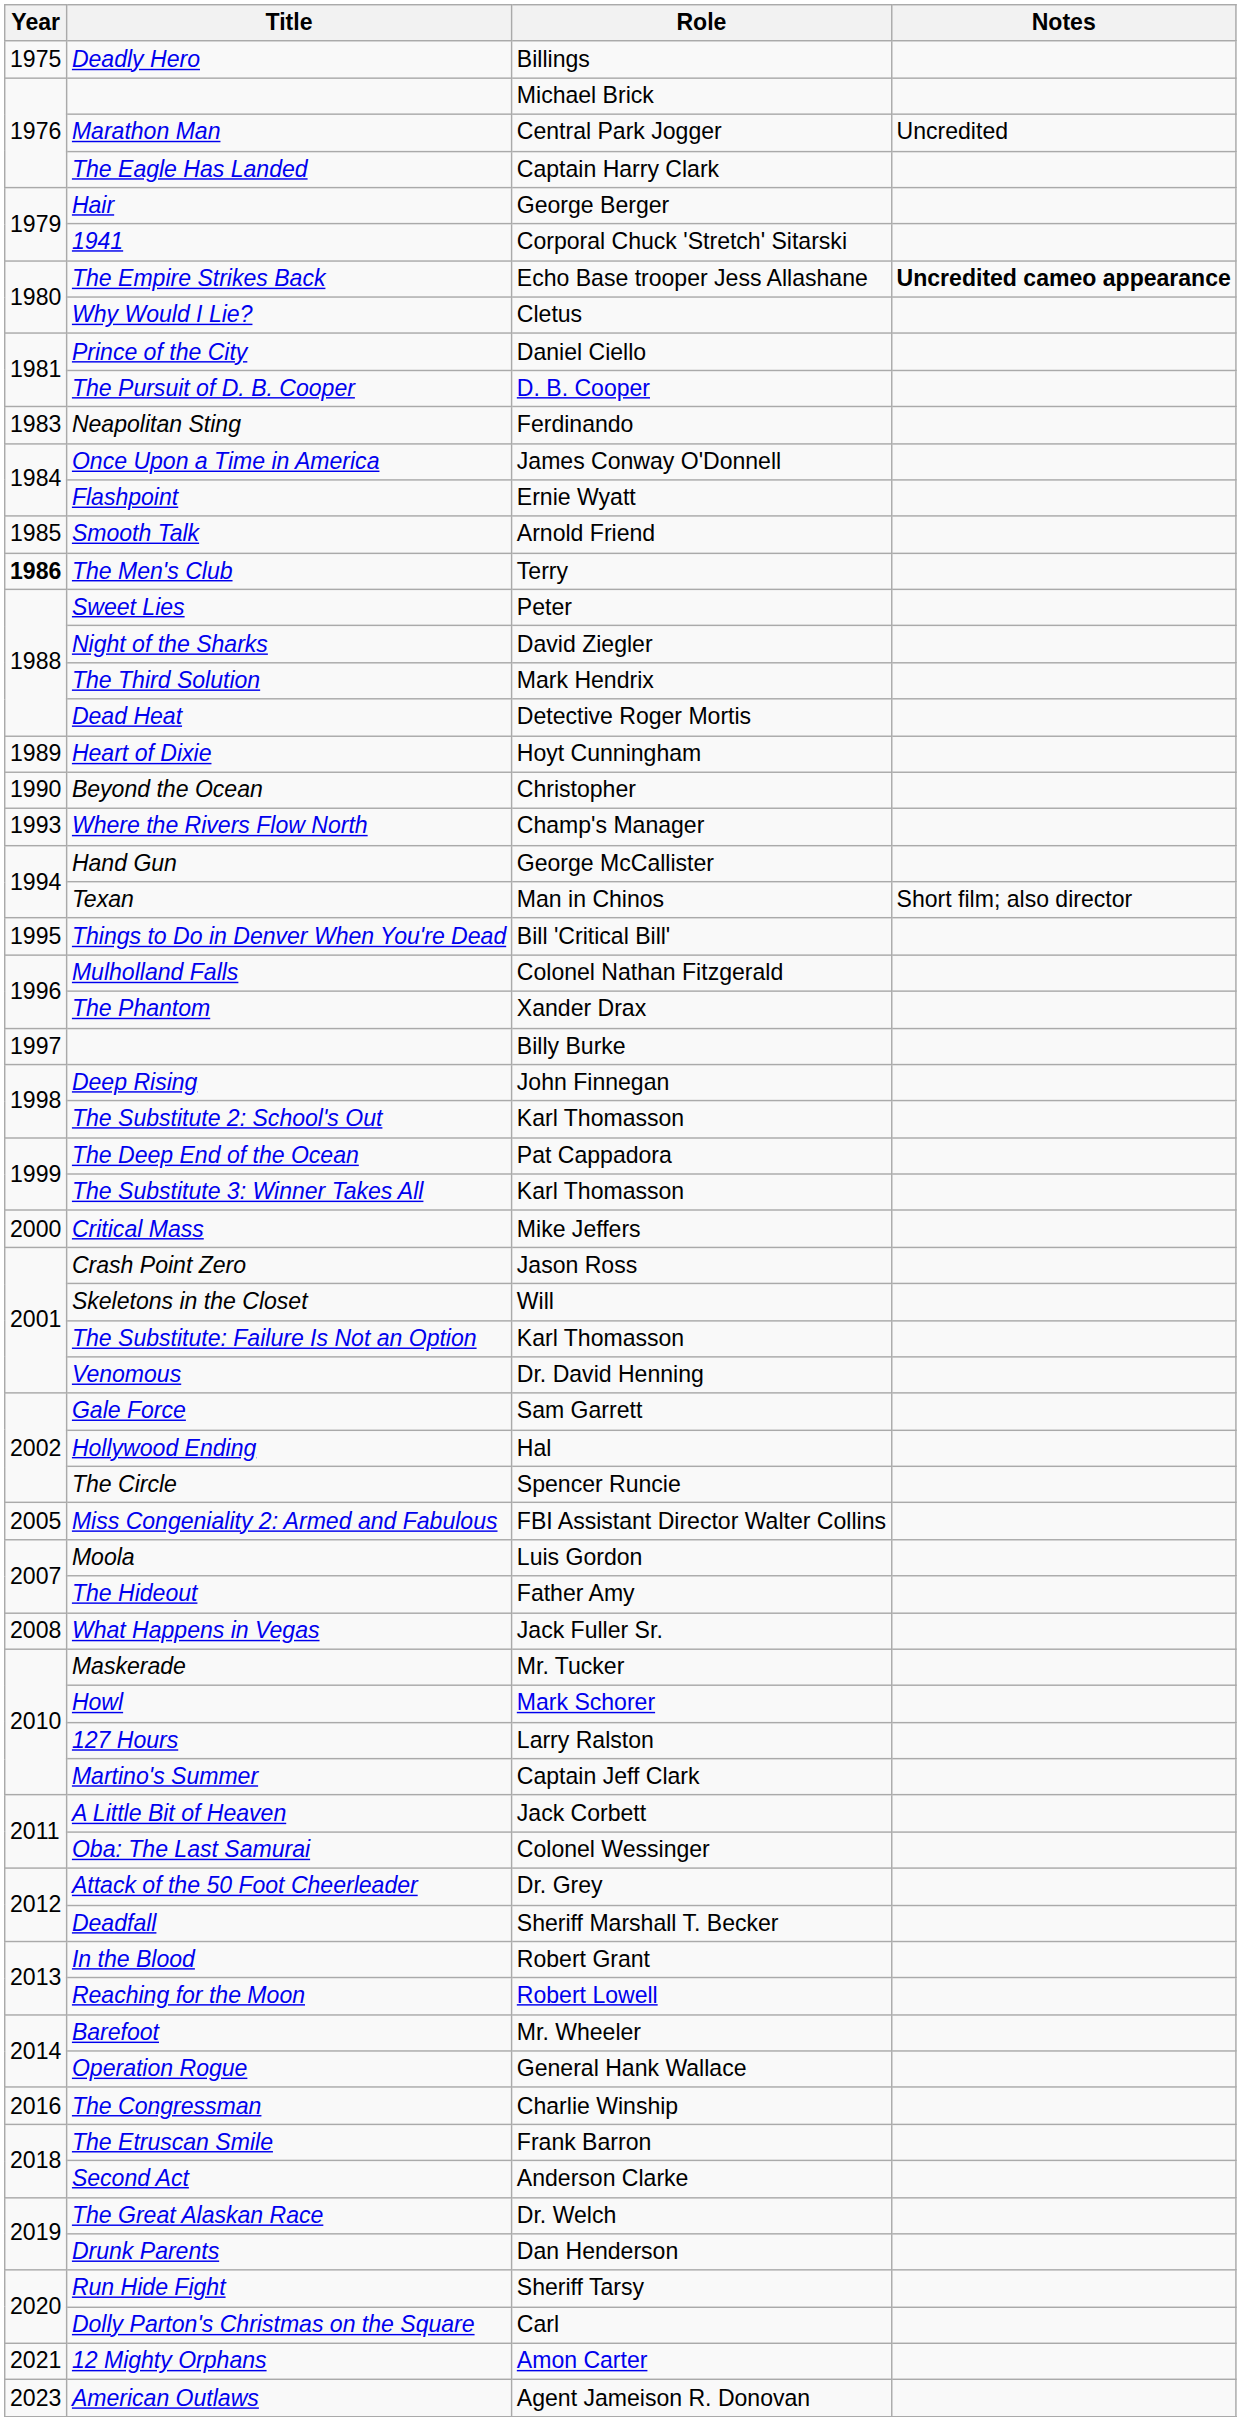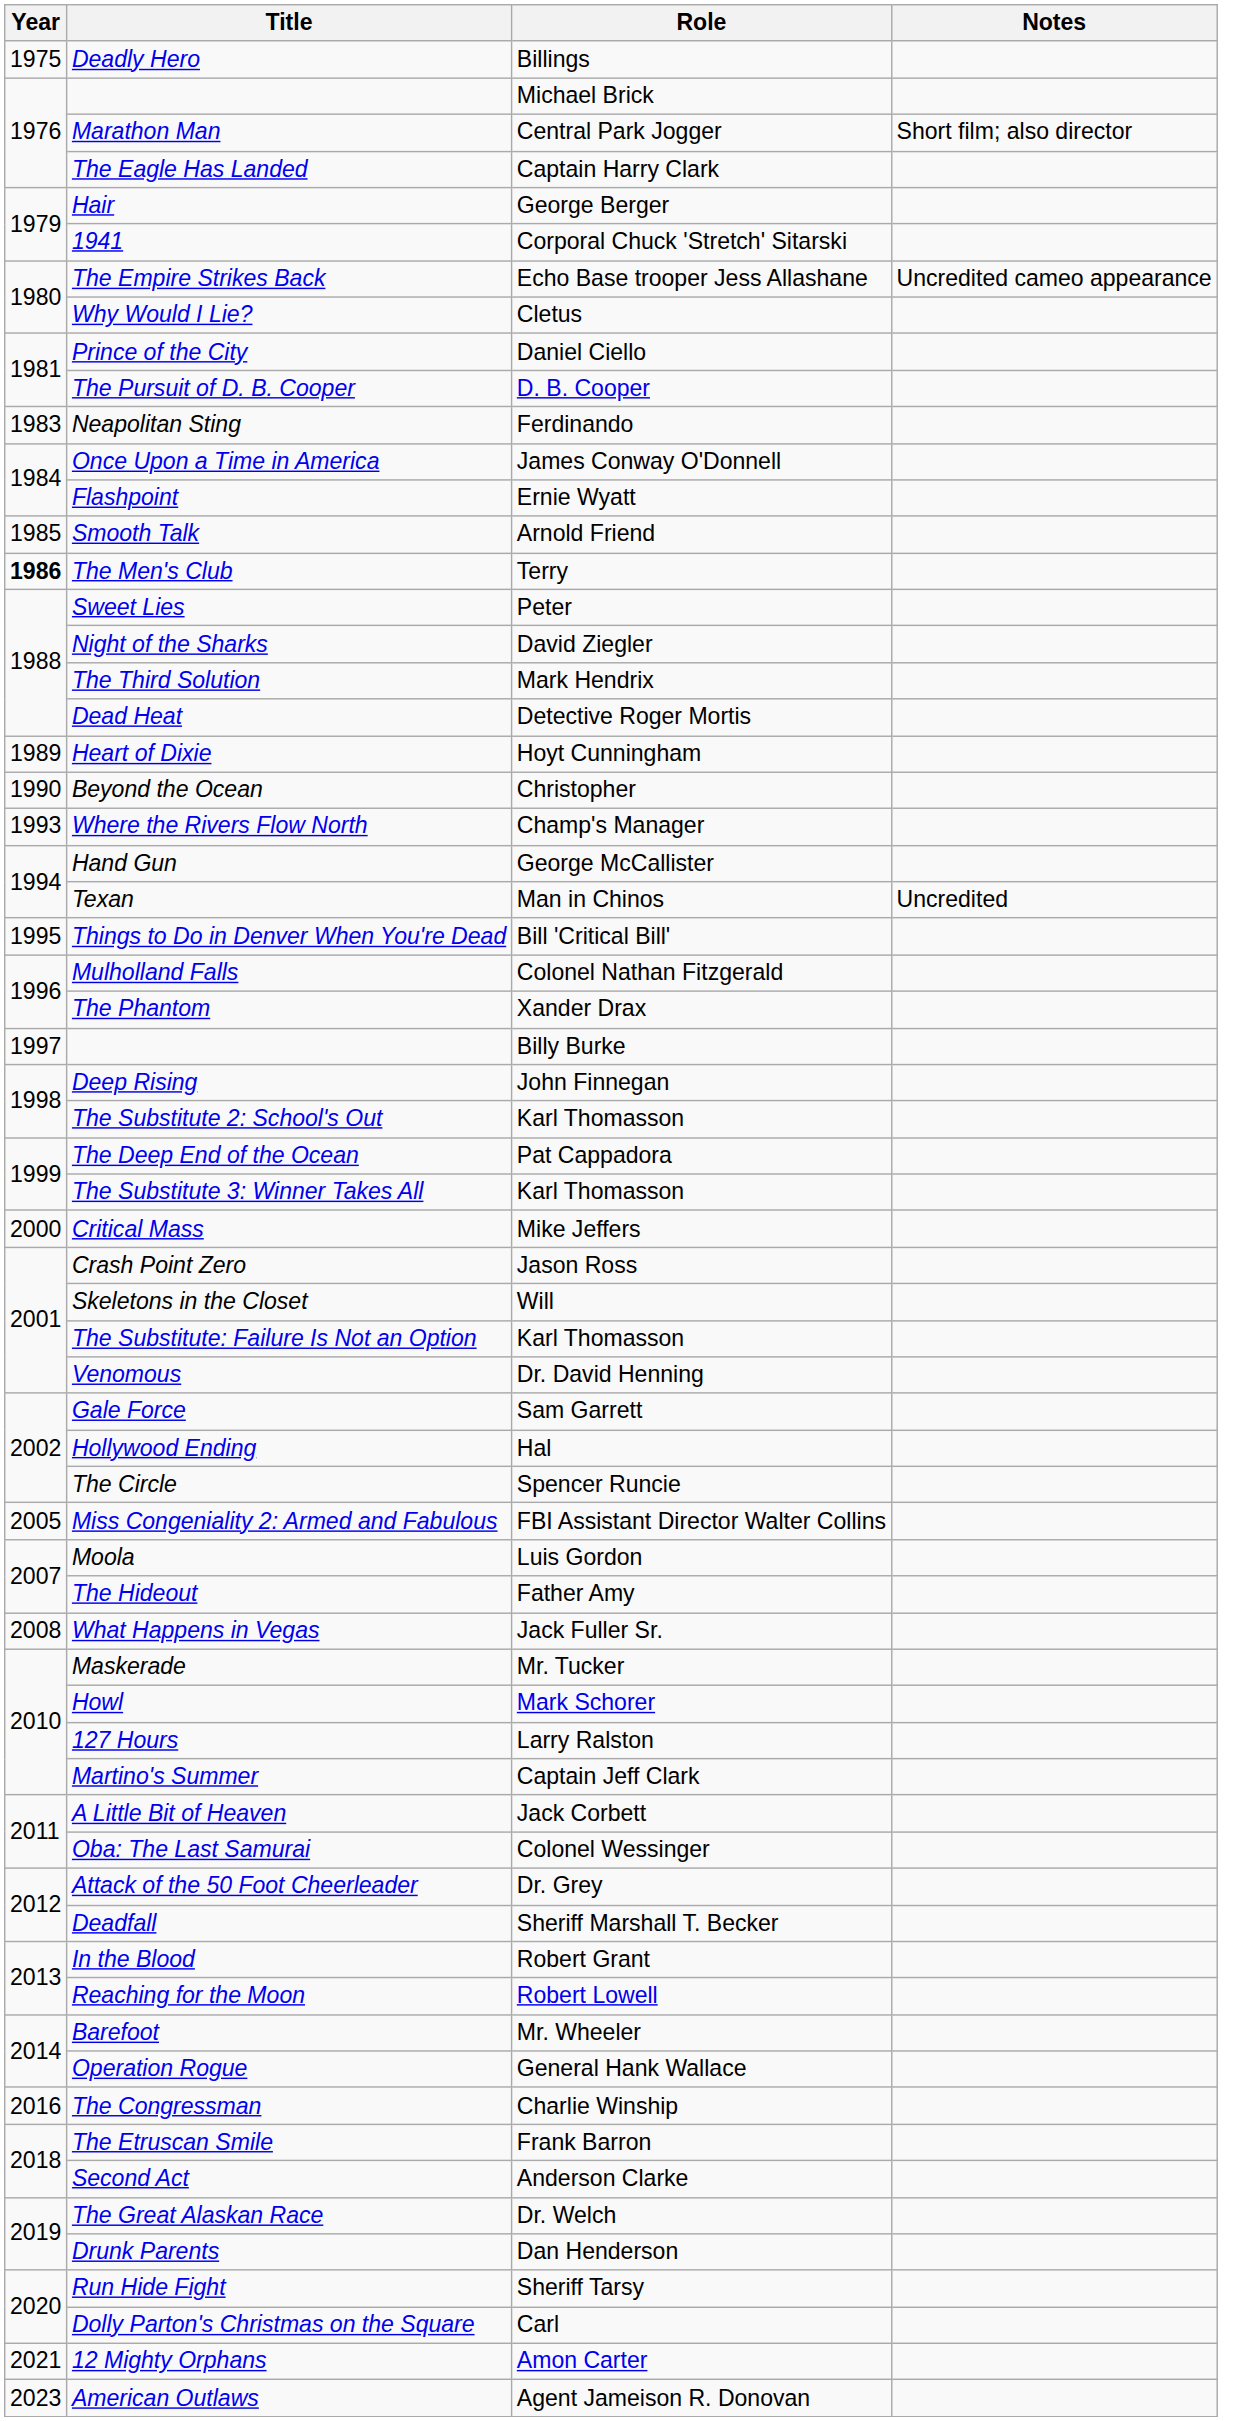 <table class="wikitable sortable">
 <tr>
 <th scope="col">Year</th>
 <th scope="col">Title</th>
 <th scope="col">Role</th>
 <th scope="col" class="unsortable">Notes</th>
 </tr>
 <tr>
 <td>1975</td>
 <td scope="row"><em><a href='#'>Deadly Hero</a></em></td>
 <td>Billings</td>
 <td></td>
 </tr>
 <tr>
 <td rowspan=3>1976</td>
 <td scope="row"><em></em></td>
 <td>Michael Brick</td>
 <td></td>
 </tr>
 <tr>
 <td scope="row"><em><a href='#'>Marathon Man</a></em></td>
 <td>Central Park Jogger</td>
-<td>Uncredited</td>
+<td>Short film; also director</td>
 </tr>
 <tr>
 <td scope="row"><em><a href='#'>The Eagle Has Landed</a></em></td>
 <td>Captain Harry Clark</td>
 <td></td>
 </tr>
 <tr>
 <td rowspan=2>1979</td>
 <td scope="row"><em><a href='#'>Hair</a></em></td>
 <td>George Berger</td>
 <td></td>
 </tr>
 <tr>
 <td scope="row"><em><a href='#'>1941</a></em></td>
 <td>Corporal Chuck 'Stretch' Sitarski</td>
 <td></td>
 </tr>
 <tr>
 <td rowspan=2>1980</td>
 <td scope="row"><em><a href='#'>The Empire Strikes Back</a></em></td>
 <td>Echo Base trooper Jess Allashane</td>
-<td><strong>Uncredited cameo appearance</strong></td>
+<td>Uncredited cameo appearance</td>
 </tr>
 <tr>
 <td scope="row"><em><a href='#'>Why Would I Lie?</a></em></td>
 <td>Cletus</td>
 <td></td>
 </tr>
 <tr>
 <td rowspan=2>1981</td>
 <td scope="row"><em><a href='#'>Prince of the City</a></em></td>
 <td>Daniel Ciello</td>
 <td></td>
 </tr>
 <tr>
 <td scope="row"><em><a href='#'>The Pursuit of D. B. Cooper</a></em></td>
 <td><a href='#'>D. B. Cooper</a></td>
 <td></td>
 </tr>
 <tr>
 <td>1983</td>
 <td scope="row"><em>Neapolitan Sting</em></td>
 <td>Ferdinando</td>
 <td></td>
 </tr>
 <tr>
 <td rowspan=2>1984</td>
 <td scope="row"><em><a href='#'>Once Upon a Time in America</a></em></td>
 <td>James Conway O'Donnell</td>
 <td></td>
 </tr>
 <tr>
 <td scope="row"><em><a href='#'>Flashpoint</a></em></td>
 <td>Ernie Wyatt</td>
 <td></td>
 </tr>
 <tr>
 <td>1985</td>
 <td scope="row"><em><a href='#'>Smooth Talk</a></em></td>
 <td>Arnold Friend</td>
 <td></td>
 </tr>
 <tr>
 <td><strong>1986</strong></td>
 <td scope="row"><em><a href='#'>The Men's Club</a></em></td>
 <td>Terry</td>
 <td></td>
 </tr>
 <tr>
 <td rowspan=4>1988</td>
 <td scope="row"><em><a href='#'>Sweet Lies</a></em></td>
 <td>Peter</td>
 <td></td>
 </tr>
 <tr>
 <td scope="row"><em><a href='#'>Night of the Sharks</a></em></td>
 <td>David Ziegler</td>
 <td></td>
 </tr>
 <tr>
 <td scope="row"><em><a href='#'>The Third Solution</a></em></td>
 <td>Mark Hendrix</td>
 <td></td>
 </tr>
 <tr>
 <td scope="row"><em><a href='#'>Dead Heat</a></em></td>
 <td>Detective Roger Mortis</td>
 <td></td>
 </tr>
 <tr>
 <td>1989</td>
 <td scope="row"><em><a href='#'>Heart of Dixie</a></em></td>
 <td>Hoyt Cunningham</td>
 <td></td>
 </tr>
 <tr>
 <td>1990</td>
 <td scope="row"><em>Beyond the Ocean</em></td>
 <td>Christopher</td>
 <td></td>
 </tr>
 <tr>
 <td>1993</td>
 <td scope="row"><em><a href='#'>Where the Rivers Flow North</a></em></td>
 <td>Champ's Manager</td>
 <td></td>
 </tr>
 <tr>
 <td rowspan=2>1994</td>
 <td scope="row"><em>Hand Gun</em></td>
 <td>George McCallister</td>
 <td></td>
 </tr>
 <tr>
 <td scope="row"><em>Texan</em></td>
 <td>Man in Chinos</td>
-<td>Short film; also director</td>
+<td>Uncredited</td>
 </tr>
 <tr>
 <td>1995</td>
 <td scope="row"><em><a href='#'>Things to Do in Denver When You're Dead</a></em></td>
 <td>Bill 'Critical Bill'</td>
 <td></td>
 </tr>
 <tr>
 <td rowspan=2>1996</td>
 <td scope="row"><em><a href='#'>Mulholland Falls</a></em></td>
 <td>Colonel Nathan Fitzgerald</td>
 <td></td>
 </tr>
 <tr>
 <td scope="row"><em><a href='#'>The Phantom</a></em></td>
 <td>Xander Drax</td>
 <td></td>
 </tr>
 <tr>
 <td>1997</td>
 <td scope="row"><em></em></td>
 <td>Billy Burke</td>
 <td></td>
 </tr>
 <tr>
 <td rowspan=2>1998</td>
 <td scope="row"><em><a href='#'>Deep Rising</a></em></td>
 <td>John Finnegan</td>
 <td></td>
 </tr>
 <tr>
 <td scope="row"><em><a href='#'>The Substitute 2: School's Out</a></em></td>
 <td>Karl Thomasson</td>
 <td></td>
 </tr>
 <tr>
 <td rowspan=2>1999</td>
 <td scope="row"><em><a href='#'>The Deep End of the Ocean</a></em></td>
 <td>Pat Cappadora</td>
 <td></td>
 </tr>
 <tr>
 <td scope="row"><em><a href='#'>The Substitute 3: Winner Takes All</a></em></td>
 <td>Karl Thomasson</td>
 <td></td>
 </tr>
 <tr>
 <td>2000</td>
 <td scope="row"><em><a href='#'>Critical Mass</a></em></td>
 <td>Mike Jeffers</td>
 <td></td>
 </tr>
 <tr>
 <td rowspan=4>2001</td>
 <td scope="row"><em>Crash Point Zero</em></td>
 <td>Jason Ross</td>
 <td></td>
 </tr>
 <tr>
 <td scope="row"><em>Skeletons in the Closet</em></td>
 <td>Will</td>
 <td></td>
 </tr>
 <tr>
 <td scope="row"><em><a href='#'>The Substitute: Failure Is Not an Option</a></em></td>
 <td>Karl Thomasson</td>
 <td></td>
 </tr>
 <tr>
 <td scope="row"><em><a href='#'>Venomous</a></em></td>
 <td>Dr. David Henning</td>
 <td></td>
 </tr>
 <tr>
 <td rowspan=3>2002</td>
 <td scope="row"><em><a href='#'>Gale Force</a></em></td>
 <td>Sam Garrett</td>
 <td></td>
 </tr>
 <tr>
 <td scope="row"><em><a href='#'>Hollywood Ending</a></em></td>
 <td>Hal</td>
 <td></td>
 </tr>
 <tr>
 <td scope="row"><em>The Circle</em></td>
 <td>Spencer Runcie</td>
 <td></td>
 </tr>
 <tr>
 <td>2005</td>
 <td scope="row"><em><a href='#'>Miss Congeniality 2: Armed and Fabulous</a></em></td>
 <td>FBI Assistant Director Walter Collins</td>
 <td></td>
 </tr>
 <tr>
 <td rowspan=2>2007</td>
 <td scope="row"><em>Moola</em></td>
 <td>Luis Gordon</td>
 <td></td>
 </tr>
 <tr>
 <td scope="row"><em><a href='#'>The Hideout</a></em></td>
 <td>Father Amy</td>
 <td></td>
 </tr>
 <tr>
 <td>2008</td>
 <td scope="row"><em><a href='#'>What Happens in Vegas</a></em></td>
 <td>Jack Fuller Sr.</td>
 <td></td>
 </tr>
 <tr>
 <td rowspan=4>2010</td>
 <td scope="row"><em>Maskerade</em></td>
 <td>Mr. Tucker</td>
 <td></td>
 </tr>
 <tr>
 <td scope="row"><em><a href='#'>Howl</a></em></td>
 <td><a href='#'>Mark Schorer</a></td>
 <td></td>
 </tr>
 <tr>
 <td scope="row"><em><a href='#'>127 Hours</a></em></td>
 <td>Larry Ralston</td>
 <td></td>
 </tr>
 <tr>
 <td scope="row"><em><a href='#'>Martino's Summer</a></em></td>
 <td>Captain Jeff Clark</td>
 <td></td>
 </tr>
 <tr>
 <td rowspan=2>2011</td>
 <td scope="row"><em><a href='#'>A Little Bit of Heaven</a></em></td>
 <td>Jack Corbett</td>
 <td></td>
 </tr>
 <tr>
 <td scope="row"><em><a href='#'>Oba: The Last Samurai</a></em></td>
 <td>Colonel Wessinger</td>
 <td></td>
 </tr>
 <tr>
 <td rowspan=2>2012</td>
 <td scope="row"><em><a href='#'>Attack of the 50 Foot Cheerleader</a></em></td>
 <td>Dr. Grey</td>
 <td></td>
 </tr>
 <tr>
 <td scope="row"><em><a href='#'>Deadfall</a></em></td>
 <td>Sheriff Marshall T. Becker</td>
 <td></td>
 </tr>
 <tr>
 <td rowspan=2>2013</td>
 <td scope="row"><em><a href='#'>In the Blood</a></em></td>
 <td>Robert Grant</td>
 <td></td>
 </tr>
 <tr>
 <td scope="row"><a href='#'><em>Reaching for the Moon</em></a></td>
 <td><a href='#'>Robert Lowell</a></td>
 <td></td>
 </tr>
 <tr>
 <td rowspan=2>2014</td>
 <td scope="row"><em><a href='#'>Barefoot</a></em></td>
 <td>Mr. Wheeler</td>
 <td></td>
 </tr>
 <tr>
 <td scope="row"><a href='#'><em>Operation Rogue</em></a></td>
 <td>General Hank Wallace</td>
 <td></td>
 </tr>
 <tr>
 <td>2016</td>
 <td scope="row"><em><a href='#'>The Congressman</a></em></td>
 <td>Charlie Winship</td>
 <td></td>
 </tr>
 <tr>
 <td rowspan=2>2018</td>
 <td scope="row"><em><a href='#'>The Etruscan Smile</a></em></td>
 <td>Frank Barron</td>
 <td></td>
 </tr>
 <tr>
 <td scope="row"><em><a href='#'>Second Act</a></em></td>
 <td>Anderson Clarke</td>
 <td></td>
 </tr>
 <tr>
 <td rowspan=2>2019</td>
 <td scope="row"><em><a href='#'>The Great Alaskan Race</a></em></td>
 <td>Dr. Welch</td>
 <td></td>
 </tr>
 <tr>
 <td scope="row"><em><a href='#'>Drunk Parents</a></em></td>
 <td>Dan Henderson</td>
 <td></td>
 </tr>
 <tr>
 <td rowspan=2>2020</td>
 <td scope="row"><em><a href='#'>Run Hide Fight</a></em></td>
 <td>Sheriff Tarsy</td>
 <td></td>
 </tr>
 <tr>
 <td scope="row"><em><a href='#'>Dolly Parton's Christmas on the Square</a></em></td>
 <td>Carl</td>
 <td></td>
 </tr>
 <tr>
 <td>2021</td>
 <td scope="row"><em><a href='#'>12 Mighty Orphans</a></em></td>
 <td><a href='#'>Amon Carter</a></td>
 <td></td>
 </tr>
 <tr>
 <td>2023</td>
 <td scope="row"><em><a href='#'>American Outlaws</a></em></td>
 <td>Agent Jameison R. Donovan</td>
 <td></td>
 </tr>
 <tr>
 </tr>
 </table>
